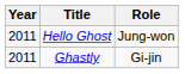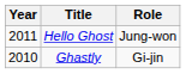 <table class="wikitable" style=text-align:center;">
 <tr>
 <th>Year</th>
 <th>Title</th>
 <th>Role</th>
 </tr>
 <tr>
 <td>2011</td>
 <td><em><a href='#'>Hello Ghost</a></em></td>
 <td>Jung-won</td>
 </tr>
 <tr>
-<td>2011</td>
+<td>2010</td>
 <td><em><a href='#'>Ghastly</a></em></td>
 <td>Gi-jin</td>
 </tr>
 </table>
